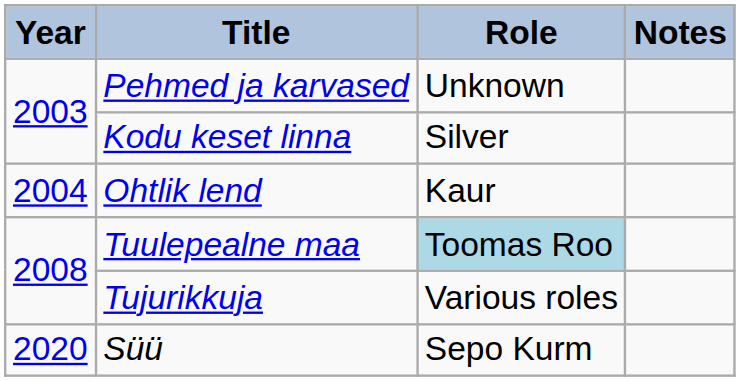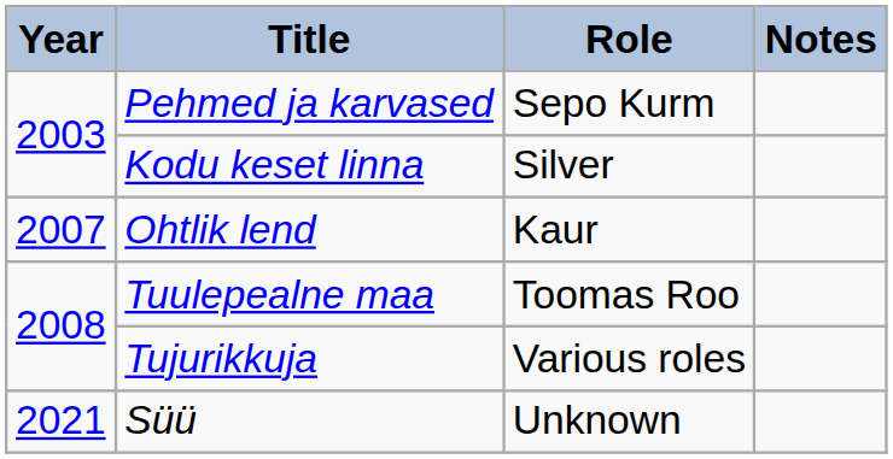 <table class="wikitable" style="font-size:90%;">
 <tr>
 <th style="background:#B0C4DE;">Year</th>
 <th style="background:#B0C4DE;">Title</th>
 <th style="background:#B0C4DE;">Role</th>
 <th style="background:#B0C4DE;">Notes</th>
 </tr>
 <tr>
 <td rowspan="2"><a href='#'>2003</a></td>
 <td><em><a href='#'>Pehmed ja karvased</a></em></td>
-<td>Unknown</td>
+<td>Sepo Kurm</td>
 <td></td>
 </tr>
 <tr>
 <td><em><a href='#'>Kodu keset linna</a></em></td>
 <td>Silver</td>
 <td></td>
 </tr>
 <tr>
-<td><a href='#'>2004</a></td>
+<td><a href='#'>2007</a></td>
 <td><em><a href='#'>Ohtlik lend</a></em></td>
 <td>Kaur</td>
 <td></td>
 </tr>
 <tr>
 <td rowspan="2"><a href='#'>2008</a></td>
 <td><em><a href='#'>Tuulepealne maa</a></em></td>
-<td style="background: lightblue;">Toomas Roo</td>
+<td>Toomas Roo</td>
 <td></td>
 </tr>
 <tr>
 <td><em><a href='#'>Tujurikkuja</a></em></td>
 <td>Various roles</td>
 <td></td>
 </tr>
 <tr>
-<td><a href='#'>2020</a></td>
+<td><a href='#'>2021</a></td>
 <td><em>Süü</em></td>
-<td>Sepo Kurm</td>
+<td>Unknown</td>
 </tr>
 </table>
